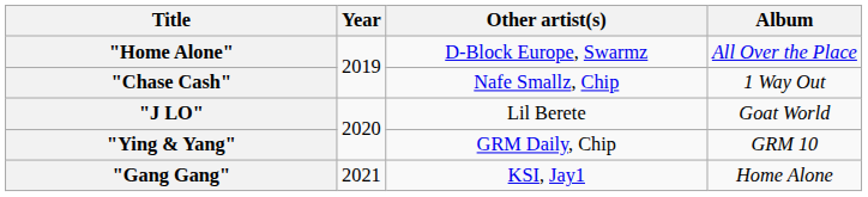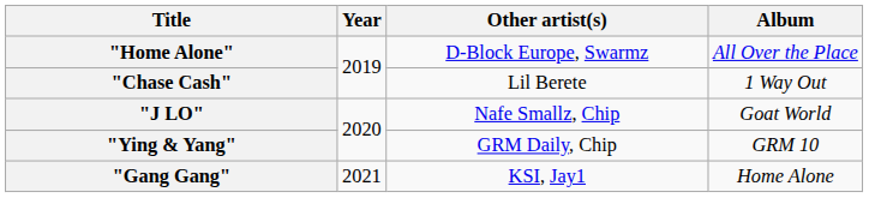 <table class="wikitable plainrowheaders" style="text-align:center;">
 <tr>
 <th scope="col" style="width:16.5em;">Title</th>
 <th scope="col">Year</th>
 <th scope="col" style="width:16em;">Other artist(s)</th>
 <th scope="col">Album</th>
 </tr>
 <tr>
 <th scope="row">"Home Alone"</th>
 <td rowspan="2">2019</td>
 <td><a href='#'>D-Block Europe</a>, <a href='#'>Swarmz</a></td>
 <td><em><a href='#'>All Over the Place</a></em></td>
 </tr>
 <tr>
 <th scope="row">"Chase Cash"</th>
-<td><a href='#'>Nafe Smallz</a>, <a href='#'>Chip</a></td>
+<td>Lil Berete</td>
 <td><em>1 Way Out</em></td>
 </tr>
 <tr>
 <th scope="row">"J LO"</th>
 <td rowspan="2">2020</td>
-<td>Lil Berete</td>
+<td><a href='#'>Nafe Smallz</a>, <a href='#'>Chip</a></td>
 <td><em>Goat World</em></td>
 </tr>
 <tr>
 <th scope="row">"Ying & Yang"</th>
 <td><a href='#'>GRM Daily</a>, Chip</td>
 <td><em>GRM 10</em></td>
 </tr>
 <tr>
 <th scope="row">"Gang Gang"</th>
 <td rowspan="2">2021</td>
 <td><a href='#'>KSI</a>, <a href='#'>Jay1</a></td>
 <td><em>Home Alone</em></td>
 </tr>
 </table>
